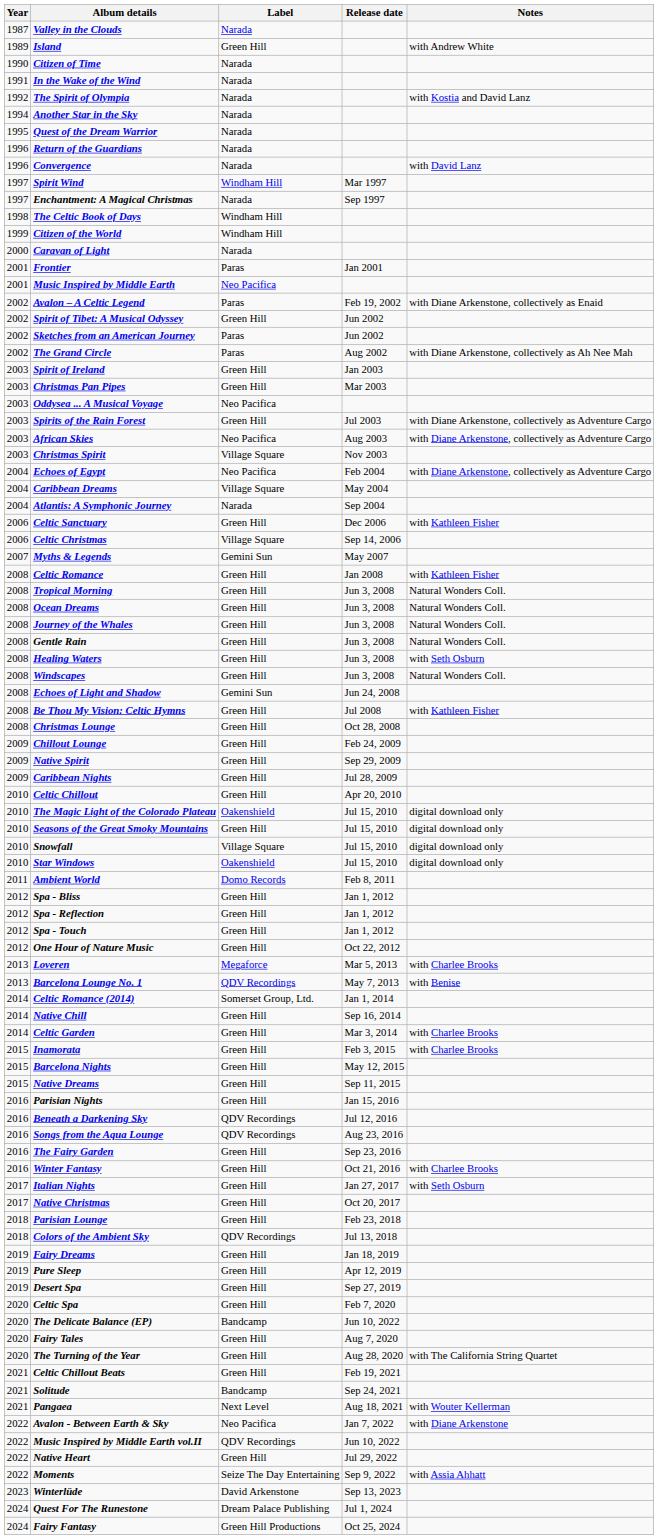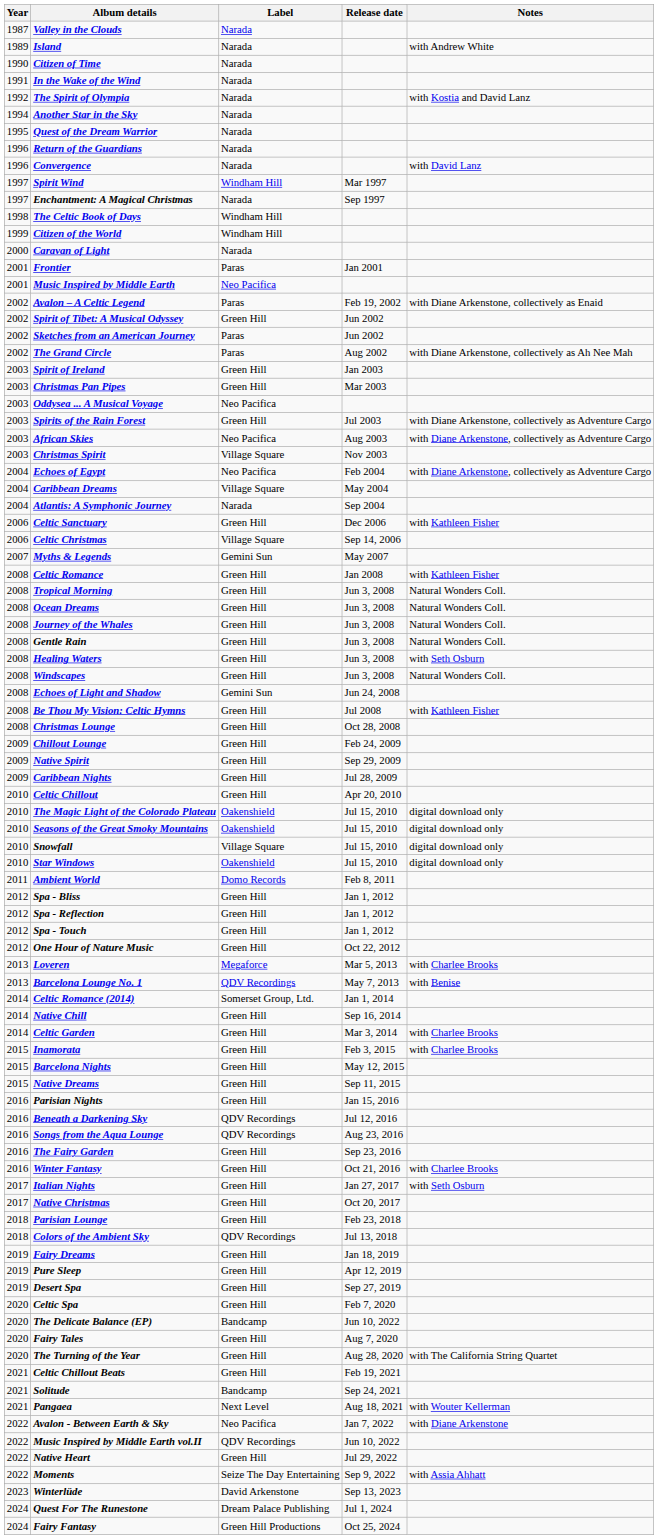 <table class="wikitable">
 <tr>
 <th>Year</th>
 <th>Album details</th>
 <th>Label</th>
 <th>Release date</th>
 <th>Notes</th>
 </tr>
 <tr>
 <td>1987</td>
 <td><strong><em><a href='#'>Valley in the Clouds</a></em></strong></td>
 <td><a href='#'>Narada</a></td>
 <td></td>
 <td></td>
 </tr>
 <tr>
 <td>1989</td>
 <td><strong><em><a href='#'>Island</a></em></strong></td>
-<td>Green Hill</td>
+<td>Narada</td>
 <td></td>
 <td>with Andrew White</td>
 </tr>
 <tr>
 <td>1990</td>
 <td><strong><em><a href='#'>Citizen of Time</a></em></strong></td>
 <td>Narada</td>
 <td></td>
 <td></td>
 </tr>
 <tr>
 <td>1991</td>
 <td><strong><em><a href='#'>In the Wake of the Wind</a></em></strong></td>
 <td>Narada</td>
 <td></td>
 <td></td>
 </tr>
 <tr>
 <td>1992</td>
 <td><strong><em><a href='#'>The Spirit of Olympia</a></em></strong></td>
 <td>Narada</td>
 <td></td>
 <td>with <a href='#'>Kostia</a> and David Lanz</td>
 </tr>
 <tr>
 <td>1994</td>
 <td><strong><em><a href='#'>Another Star in the Sky</a></em></strong></td>
 <td>Narada</td>
 <td></td>
 <td></td>
 </tr>
 <tr>
 <td>1995</td>
 <td><strong><em><a href='#'>Quest of the Dream Warrior</a></em></strong></td>
 <td>Narada</td>
 <td></td>
 <td></td>
 </tr>
 <tr>
 <td>1996</td>
 <td><strong><em><a href='#'>Return of the Guardians</a></em></strong></td>
 <td>Narada</td>
 <td></td>
 <td></td>
 </tr>
 <tr>
 <td>1996</td>
 <td><strong><em><a href='#'>Convergence</a></em></strong></td>
 <td>Narada</td>
 <td></td>
 <td>with <a href='#'>David Lanz</a></td>
 </tr>
 <tr>
 <td>1997</td>
 <td><strong><em><a href='#'>Spirit Wind</a></em></strong></td>
 <td><a href='#'>Windham Hill</a></td>
 <td>Mar 1997</td>
 <td></td>
 </tr>
 <tr>
 <td>1997</td>
 <td><strong><em>Enchantment: A Magical Christmas</em></strong></td>
 <td>Narada</td>
 <td>Sep 1997</td>
 <td></td>
 </tr>
 <tr>
 <td>1998</td>
 <td><strong><em><a href='#'>The Celtic Book of Days</a></em></strong></td>
 <td>Windham Hill</td>
 <td></td>
 <td></td>
 </tr>
 <tr>
 <td>1999</td>
 <td><strong><em><a href='#'>Citizen of the World</a></em></strong></td>
 <td>Windham Hill</td>
 <td></td>
 <td></td>
 </tr>
 <tr>
 <td>2000</td>
 <td><strong><em><a href='#'>Caravan of Light</a></em></strong></td>
 <td>Narada</td>
 <td></td>
 <td></td>
 </tr>
 <tr>
 <td>2001</td>
 <td><strong><em><a href='#'>Frontier</a></em></strong></td>
 <td Paras Recordings>Paras</td>
 <td>Jan 2001</td>
 <td></td>
 </tr>
 <tr>
 <td>2001</td>
 <td><strong><em><a href='#'>Music Inspired by Middle Earth</a></em></strong></td>
 <td><a href='#'>Neo Pacifica</a></td>
 <td></td>
 <td></td>
 </tr>
 <tr>
 <td>2002</td>
 <td><strong><em><a href='#'>Avalon – A Celtic Legend</a></em></strong></td>
 <td Paras Recordings>Paras</td>
 <td>Feb 19, 2002</td>
 <td>with Diane Arkenstone, collectively as Enaid</td>
 </tr>
 <tr>
 <td>2002</td>
 <td><strong><em><a href='#'>Spirit of Tibet: A Musical Odyssey</a></em></strong></td>
 <td>Green Hill</td>
 <td>Jun 2002</td>
 <td></td>
 </tr>
 <tr>
 <td>2002</td>
 <td><strong><em><a href='#'>Sketches from an American Journey</a></em></strong></td>
 <td Paras Recordings>Paras</td>
 <td>Jun 2002</td>
 <td></td>
 </tr>
 <tr>
 <td>2002</td>
 <td><strong><em><a href='#'>The Grand Circle</a></em></strong></td>
 <td Paras Recordings>Paras</td>
 <td>Aug 2002</td>
 <td>with Diane Arkenstone, collectively as Ah Nee Mah</td>
 </tr>
 <tr>
 <td>2003</td>
 <td><strong><em><a href='#'>Spirit of Ireland</a></em></strong></td>
 <td>Green Hill</td>
 <td>Jan 2003</td>
 <td></td>
 </tr>
 <tr>
 <td>2003</td>
 <td><strong><em><a href='#'>Christmas Pan Pipes</a></em></strong></td>
 <td>Green Hill</td>
 <td>Mar 2003</td>
 <td></td>
 </tr>
 <tr>
 <td>2003</td>
 <td><strong><em><a href='#'>Oddysea ... A Musical Voyage</a></em></strong></td>
 <td>Neo Pacifica</td>
 <td></td>
 <td></td>
 </tr>
 <tr>
 <td>2003</td>
 <td><strong><em><a href='#'>Spirits of the Rain Forest</a></em></strong></td>
 <td>Green Hill</td>
 <td>Jul 2003</td>
 <td>with Diane Arkenstone, collectively as Adventure Cargo</td>
 </tr>
 <tr>
 <td>2003</td>
 <td><strong><em><a href='#'>African Skies</a></em></strong></td>
 <td>Neo Pacifica</td>
 <td>Aug 2003</td>
 <td>with <a href='#'>Diane Arkenstone</a>, collectively as Adventure Cargo</td>
 </tr>
 <tr>
 <td>2003</td>
 <td><strong><em><a href='#'>Christmas Spirit</a></em></strong></td>
 <td>Village Square</td>
 <td>Nov 2003</td>
 <td></td>
 </tr>
 <tr>
 <td>2004</td>
 <td><strong><em><a href='#'>Echoes of Egypt</a></em></strong></td>
 <td>Neo Pacifica</td>
 <td>Feb 2004</td>
 <td>with <a href='#'>Diane Arkenstone</a>, collectively as Adventure Cargo</td>
 </tr>
 <tr>
 <td>2004</td>
 <td><strong><em><a href='#'>Caribbean Dreams</a></em></strong></td>
 <td>Village Square</td>
 <td>May 2004</td>
 <td></td>
 </tr>
 <tr>
 <td>2004</td>
 <td><strong><em><a href='#'>Atlantis: A Symphonic Journey</a></em></strong></td>
 <td>Narada</td>
 <td>Sep 2004</td>
 <td></td>
 </tr>
 <tr>
 <td>2006</td>
 <td><strong><em><a href='#'>Celtic Sanctuary</a></em></strong></td>
 <td>Green Hill</td>
 <td>Dec 2006</td>
 <td>with <a href='#'>Kathleen Fisher</a></td>
 </tr>
 <tr>
 <td>2006</td>
 <td><strong><em><a href='#'>Celtic Christmas</a></em></strong></td>
 <td>Village Square</td>
 <td>Sep 14, 2006</td>
 <td></td>
 </tr>
 <tr>
 <td>2007</td>
 <td><strong><em><a href='#'>Myths & Legends</a></em></strong></td>
 <td>Gemini Sun</td>
 <td>May 2007</td>
 <td></td>
 </tr>
 <tr>
 <td>2008</td>
 <td><strong><em><a href='#'>Celtic Romance</a></em></strong></td>
 <td>Green Hill</td>
 <td>Jan 2008</td>
 <td>with <a href='#'>Kathleen Fisher</a></td>
 </tr>
 <tr>
 <td>2008</td>
 <td><strong><em><a href='#'>Tropical Morning</a></em></strong></td>
 <td>Green Hill</td>
 <td>Jun 3, 2008</td>
 <td>Natural Wonders Coll.</td>
 </tr>
 <tr>
 <td>2008</td>
 <td><strong><em><a href='#'>Ocean Dreams</a></em></strong></td>
 <td>Green Hill</td>
 <td>Jun 3, 2008</td>
 <td>Natural Wonders Coll.</td>
 </tr>
 <tr>
 <td>2008</td>
 <td><strong><em><a href='#'>Journey of the Whales</a></em></strong></td>
 <td>Green Hill</td>
 <td>Jun 3, 2008</td>
 <td>Natural Wonders Coll.</td>
 </tr>
 <tr>
 <td>2008</td>
 <td><strong><em>Gentle Rain</em></strong></td>
 <td>Green Hill</td>
 <td>Jun 3, 2008</td>
 <td>Natural Wonders Coll.</td>
 </tr>
 <tr>
 <td>2008</td>
 <td><strong><em><a href='#'>Healing Waters</a></em></strong></td>
 <td>Green Hill</td>
 <td>Jun 3, 2008</td>
 <td>with <a href='#'>Seth Osburn</a></td>
 </tr>
 <tr>
 <td>2008</td>
 <td><strong><em><a href='#'>Windscapes</a></em></strong></td>
 <td>Green Hill</td>
 <td>Jun 3, 2008</td>
 <td>Natural Wonders Coll.</td>
 </tr>
 <tr>
 <td>2008</td>
 <td><strong><em><a href='#'>Echoes of Light and Shadow</a></em></strong></td>
 <td>Gemini Sun</td>
 <td>Jun 24, 2008</td>
 <td></td>
 </tr>
 <tr>
 <td>2008</td>
 <td><strong><em><a href='#'>Be Thou My Vision: Celtic Hymns</a></em></strong></td>
 <td>Green Hill</td>
 <td>Jul 2008</td>
 <td>with <a href='#'>Kathleen Fisher</a></td>
 </tr>
 <tr>
 <td>2008</td>
 <td><strong><em><a href='#'>Christmas Lounge</a></em></strong></td>
 <td>Green Hill</td>
 <td>Oct 28, 2008</td>
 <td></td>
 </tr>
 <tr>
 <td>2009</td>
 <td><strong><em><a href='#'>Chillout Lounge</a></em></strong></td>
 <td>Green Hill</td>
 <td>Feb 24, 2009</td>
 <td></td>
 </tr>
 <tr>
 <td>2009</td>
 <td><strong><em><a href='#'>Native Spirit</a></em></strong></td>
 <td>Green Hill</td>
 <td>Sep 29, 2009</td>
 <td></td>
 </tr>
 <tr>
 <td>2009</td>
 <td><strong><em><a href='#'>Caribbean Nights</a></em></strong></td>
 <td>Green Hill</td>
 <td>Jul 28, 2009</td>
 <td></td>
 </tr>
 <tr>
 <td>2010</td>
 <td><strong><em><a href='#'>Celtic Chillout</a></em></strong></td>
 <td>Green Hill</td>
 <td>Apr 20, 2010</td>
 <td></td>
 </tr>
 <tr>
 <td>2010</td>
 <td><strong><em><a href='#'>The Magic Light of the Colorado Plateau</a></em></strong></td>
 <td><a href='#'>Oakenshield</a></td>
 <td>Jul 15, 2010</td>
 <td>digital download only</td>
 </tr>
 <tr>
 <td>2010</td>
 <td><strong><em><a href='#'>Seasons of the Great Smoky Mountains</a></em></strong></td>
-<td>Green Hill</td>
+<td><a href='#'>Oakenshield</a></td>
 <td>Jul 15, 2010</td>
 <td>digital download only</td>
 </tr>
 <tr>
 <td>2010</td>
 <td><strong><em>Snowfall</em></strong></td>
 <td>Village Square</td>
 <td>Jul 15, 2010</td>
 <td>digital download only</td>
 </tr>
 <tr>
 <td>2010</td>
 <td><strong><em><a href='#'>Star Windows</a></em></strong></td>
 <td><a href='#'>Oakenshield</a></td>
 <td>Jul 15, 2010</td>
 <td>digital download only</td>
 </tr>
 <tr>
 <td>2011</td>
 <td><strong><em><a href='#'>Ambient World</a></em></strong></td>
 <td><a href='#'>Domo Records</a></td>
 <td>Feb 8, 2011</td>
 <td></td>
 </tr>
 <tr>
 <td>2012</td>
 <td><strong><em>Spa - Bliss</em></strong></td>
 <td>Green Hill</td>
 <td>Jan 1, 2012</td>
 <td></td>
 </tr>
 <tr>
 <td>2012</td>
 <td><strong><em>Spa - Reflection</em></strong></td>
 <td>Green Hill</td>
 <td>Jan 1, 2012</td>
 <td></td>
 </tr>
 <tr>
 <td>2012</td>
 <td><strong><em>Spa - Touch</em></strong></td>
 <td>Green Hill</td>
 <td>Jan 1, 2012</td>
 <td></td>
 </tr>
 <tr>
 <td>2012</td>
 <td><strong><em>One Hour of Nature Music</em></strong></td>
 <td>Green Hill</td>
 <td>Oct 22, 2012</td>
 <td></td>
 </tr>
 <tr>
 <td>2013</td>
 <td><strong><em><a href='#'>Loveren</a></em></strong></td>
 <td><a href='#'>Megaforce</a></td>
 <td>Mar 5, 2013</td>
 <td>with <a href='#'>Charlee Brooks</a></td>
 </tr>
 <tr>
 <td>2013</td>
 <td><strong><em><a href='#'>Barcelona Lounge No. 1</a></em></strong></td>
 <td><a href='#'>QDV Recordings</a></td>
 <td>May 7, 2013</td>
 <td>with <a href='#'>Benise</a></td>
 </tr>
 <tr>
 <td>2014</td>
 <td><strong><em><a href='#'>Celtic Romance (2014)</a></em></strong></td>
 <td>Somerset Group, Ltd.</td>
 <td>Jan 1, 2014</td>
 <td></td>
 </tr>
 <tr>
 <td>2014</td>
 <td><strong><em><a href='#'>Native Chill</a></em></strong></td>
 <td>Green Hill</td>
 <td>Sep 16, 2014</td>
 <td></td>
 </tr>
 <tr>
 <td>2014</td>
 <td><strong><em><a href='#'>Celtic Garden</a></em></strong></td>
 <td>Green Hill</td>
 <td>Mar 3, 2014</td>
 <td>with <a href='#'>Charlee Brooks</a></td>
 </tr>
 <tr>
 <td>2015</td>
 <td><strong><em><a href='#'>Inamorata</a></em></strong></td>
 <td>Green Hill</td>
 <td>Feb 3, 2015</td>
 <td>with <a href='#'>Charlee Brooks</a></td>
 </tr>
 <tr>
 <td>2015</td>
 <td><strong><em><a href='#'>Barcelona Nights</a></em></strong></td>
 <td>Green Hill</td>
 <td>May 12, 2015</td>
 <td></td>
 </tr>
 <tr>
 <td>2015</td>
 <td><strong><em><a href='#'>Native Dreams</a></em></strong></td>
 <td>Green Hill</td>
 <td>Sep 11, 2015</td>
 <td></td>
 </tr>
 <tr>
 <td>2016</td>
 <td><strong><em>Parisian Nights</em></strong></td>
 <td>Green Hill</td>
 <td>Jan 15, 2016</td>
 <td></td>
 </tr>
 <tr>
 <td>2016</td>
 <td><strong><em><a href='#'>Beneath a Darkening Sky</a></em></strong></td>
 <td>QDV Recordings</td>
 <td>Jul 12, 2016</td>
 <td></td>
 </tr>
 <tr>
 <td>2016</td>
 <td><strong><em><a href='#'>Songs from the Aqua Lounge</a></em></strong></td>
 <td>QDV Recordings</td>
 <td>Aug 23, 2016</td>
 <td></td>
 </tr>
 <tr>
 <td>2016</td>
 <td><strong><em><a href='#'>The Fairy Garden</a></em></strong></td>
 <td>Green Hill</td>
 <td>Sep 23, 2016</td>
 <td></td>
 </tr>
 <tr>
 <td>2016</td>
 <td><strong><em><a href='#'>Winter Fantasy</a></em></strong></td>
 <td>Green Hill</td>
 <td>Oct 21, 2016</td>
 <td>with <a href='#'>Charlee Brooks</a></td>
 </tr>
 <tr>
 <td>2017</td>
 <td><strong><em><a href='#'>Italian Nights</a></em></strong></td>
 <td>Green Hill</td>
 <td>Jan 27, 2017</td>
 <td>with <a href='#'>Seth Osburn</a></td>
 </tr>
 <tr>
 <td>2017</td>
 <td><strong><em><a href='#'>Native Christmas</a></em></strong></td>
 <td>Green Hill</td>
 <td>Oct 20, 2017</td>
 <td></td>
 </tr>
 <tr>
 <td>2018</td>
 <td><strong><em><a href='#'>Parisian Lounge</a></em></strong></td>
 <td>Green Hill</td>
 <td>Feb 23, 2018</td>
 <td></td>
 </tr>
 <tr>
 <td>2018</td>
 <td><strong><em><a href='#'>Colors of the Ambient Sky</a></em></strong></td>
 <td>QDV Recordings</td>
 <td>Jul 13, 2018</td>
 <td></td>
 </tr>
 <tr>
 <td>2019</td>
 <td><strong><em><a href='#'>Fairy Dreams</a></em></strong></td>
 <td>Green Hill</td>
 <td>Jan 18, 2019</td>
 <td></td>
 </tr>
 <tr>
 <td>2019</td>
 <td><strong><em>Pure Sleep</em></strong></td>
 <td>Green Hill</td>
 <td>Apr 12, 2019</td>
 <td></td>
 </tr>
 <tr>
 <td>2019</td>
 <td><strong><em>Desert Spa</em></strong></td>
 <td>Green Hill</td>
 <td>Sep 27, 2019</td>
 <td></td>
 </tr>
 <tr>
 <td>2020</td>
 <td><strong><em>Celtic Spa</em></strong></td>
 <td>Green Hill</td>
 <td>Feb 7, 2020</td>
 <td></td>
 </tr>
 <tr>
 <td>2020</td>
 <td><strong><em>The Delicate Balance (EP)</em></strong></td>
 <td>Bandcamp</td>
 <td>Jun 10, 2022</td>
 <td></td>
 </tr>
 <tr>
 <td>2020</td>
 <td><strong><em>Fairy Tales</em></strong></td>
 <td>Green Hill</td>
 <td>Aug 7, 2020</td>
 <td></td>
 </tr>
 <tr>
 <td>2020</td>
 <td><strong><em>The Turning of the Year</em></strong></td>
 <td>Green Hill</td>
 <td>Aug 28, 2020</td>
 <td>with The California String Quartet</td>
 </tr>
 <tr>
 <td>2021</td>
 <td><strong><em>Celtic Chillout Beats</em></strong></td>
 <td>Green Hill</td>
 <td>Feb 19, 2021</td>
 <td></td>
 </tr>
 <tr>
 <td>2021</td>
 <td><strong><em>Solitude</em></strong></td>
 <td>Bandcamp</td>
 <td>Sep 24, 2021</td>
 <td></td>
 </tr>
 <tr>
 <td>2021</td>
 <td><strong><em>Pangaea</em></strong></td>
 <td>Next Level</td>
 <td>Aug 18, 2021</td>
 <td>with <a href='#'>Wouter Kellerman</a></td>
 </tr>
 <tr>
 <td>2022</td>
 <td><strong><em>Avalon - Between Earth & Sky</em></strong></td>
 <td>Neo Pacifica</td>
 <td>Jan 7, 2022</td>
 <td>with <a href='#'>Diane Arkenstone</a></td>
 </tr>
 <tr>
 <td>2022</td>
 <td><strong><em>Music Inspired by Middle Earth vol.II</em></strong></td>
 <td>QDV Recordings</td>
 <td>Jun 10, 2022</td>
 <td></td>
 </tr>
 <tr>
 <td>2022</td>
 <td><strong><em>Native Heart</em></strong></td>
 <td>Green Hill</td>
 <td>Jul 29, 2022</td>
 <td></td>
 </tr>
 <tr>
 <td>2022</td>
 <td><strong><em>Moments</em></strong></td>
 <td>Seize The Day Entertaining</td>
 <td>Sep 9, 2022</td>
 <td>with <a href='#'>Assia Ahhatt</a></td>
 </tr>
 <tr>
 <td>2023</td>
 <td><strong><em>Winterlüde</em></strong></td>
 <td>David Arkenstone</td>
 <td>Sep 13, 2023</td>
 <td></td>
 </tr>
 <tr>
 <td>2024</td>
 <td><strong><em>Quest For The Runestone</em></strong></td>
 <td>Dream Palace Publishing</td>
 <td>Jul 1, 2024</td>
 <td></td>
 </tr>
 <tr>
 <td>2024</td>
 <td><strong><em>Fairy Fantasy</em></strong></td>
 <td>Green Hill Productions</td>
 <td>Oct 25, 2024</td>
 <td></td>
 </tr>
 </table>
